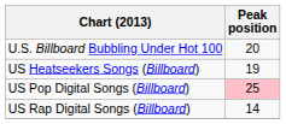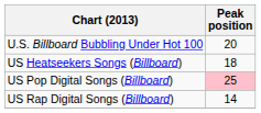 <table class="wikitable sortable">
 <tr>
 <th align="left">Chart (2013)</th>
 <th style="text-align:center;">Peak<br>position</th>
 </tr>
 <tr>
 <td align="left">U.S. <em>Billboard</em> <a href='#'>Bubbling Under Hot 100</a></td>
 <td style="text-align:center;">20</td>
 </tr>
 <tr>
 <td align="left">US <a href='#'>Heatseekers Songs</a> (<em><a href='#'>Billboard</a></em>)</td>
-<td style="text-align:center;">19</td>
+<td style="text-align:center;">18</td>
 </tr>
 <tr>
 <td align="left">US Pop Digital Songs (<em><a href='#'>Billboard</a></em>)</td>
 <td style="background: pink; text-align:center;">25</td>
 </tr>
 <tr>
 <td align="left">US Rap Digital Songs (<em><a href='#'>Billboard</a></em>)</td>
 <td style="text-align:center;">14</td>
 </tr>
 <tr>
 </tr>
 </table>
